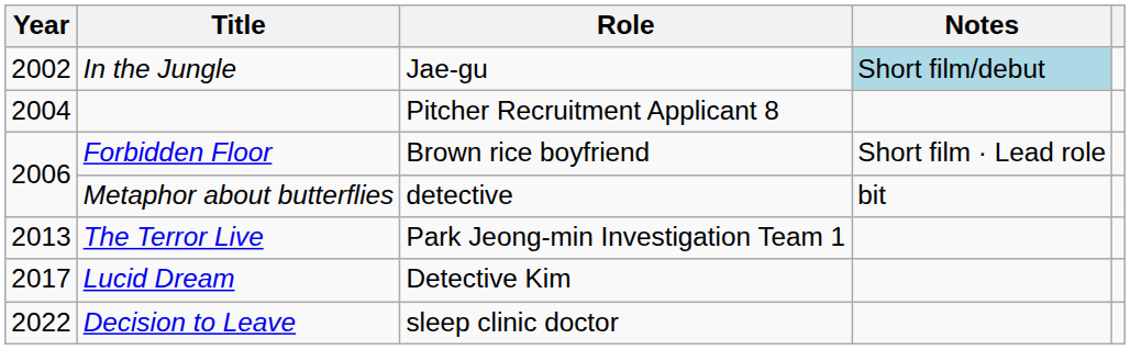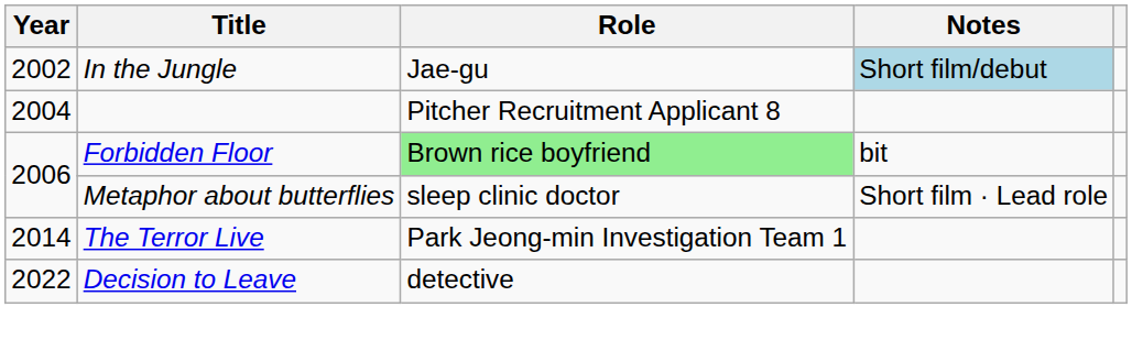 <table class="wikitable plainrowheaders">
 <tr>
 <th scope="col">Year</th>
 <th scope="col">Title</th>
 <th scope="col">Role</th>
 <th scope="col">Notes</th>
 <th scope="col" class="unsortable"></th>
 </tr>
 <tr>
 <td>2002</td>
 <td><em>In the Jungle</em></td>
 <td>Jae-gu</td>
 <td style="background: lightblue;">Short film/debut</td>
 <td></td>
 </tr>
 <tr>
 <td>2004</td>
 <td><em></em></td>
 <td>Pitcher Recruitment Applicant 8</td>
 <td></td>
 <td></td>
 </tr>
 <tr>
 <td rowspan="2">2006</td>
 <td><em><a href='#'>Forbidden Floor</a></em></td>
-<td>Brown rice boyfriend</td>
+<td style="background: lightgreen;">Brown rice boyfriend</td>
+<td>bit</td>
+<td></td>
+</tr>
+<tr>
+<td><em>Metaphor about butterflies</em></td>
+<td>sleep clinic doctor</td>
 <td>Short film · Lead role</td>
 <td></td>
 </tr>
 <tr>
-<td><em>Metaphor about butterflies</em></td>
-<td>detective</td>
-<td>bit</td>
-<td></td>
-</tr>
-<tr>
-<td>2013</td>
+<td>2014</td>
 <td><em><a href='#'>The Terror Live</a></em></td>
 <td>Park Jeong-min Investigation Team 1</td>
 <td></td>
 <td></td>
 </tr>
 <tr>
-<td>2017</td>
-<td><em><a href='#'>Lucid Dream</a></em></td>
-<td>Detective Kim</td>
-<td></td>
-<td></td>
-</tr>
-<tr>
 <td>2022</td>
 <td><em><a href='#'>Decision to Leave</a></em></td>
-<td>sleep clinic doctor</td>
+<td>detective</td>
 <td></td>
 <td></td>
 </tr>
 </table>
